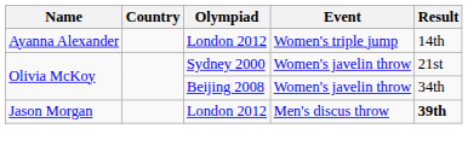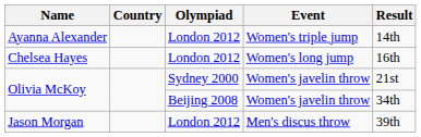 <table class="wikitable sortable">
 <tr>
 <th>Name</th>
 <th>Country</th>
 <th>Olympiad</th>
 <th>Event</th>
 <th>Result</th>
 </tr>
 <tr>
 <td><a href='#'>Ayanna Alexander</a></td>
 <td></td>
 <td><a href='#'>London 2012</a></td>
 <td><a href='#'>Women's triple jump</a></td>
 <td>14th</td>
+</tr>
+<tr>
+<td><a href='#'>Chelsea Hayes</a></td>
+<td></td>
+<td><a href='#'>London 2012</a></td>
+<td><a href='#'>Women's long jump</a></td>
+<td>16th</td>
 </tr>
 <tr>
 <td rowspan="2"><a href='#'>Olivia McKoy</a></td>
 <td rowspan="2"></td>
 <td><a href='#'>Sydney 2000</a></td>
 <td><a href='#'>Women's javelin throw</a></td>
 <td>21st</td>
 </tr>
 <tr>
 <td><a href='#'>Beijing 2008</a></td>
 <td><a href='#'>Women's javelin throw</a></td>
 <td>34th</td>
 </tr>
 <tr>
 <td><a href='#'>Jason Morgan</a></td>
 <td></td>
 <td><a href='#'>London 2012</a></td>
 <td><a href='#'>Men's discus throw</a></td>
-<td><strong>39th</strong></td>
+<td>39th</td>
 </tr>
 </table>
